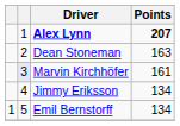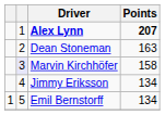 <table class="wikitable" style="font-size: 85%;">
 <tr>
 <th></th>
 <th></th>
 <th>Driver</th>
 <th>Points</th>
 </tr>
 <tr>
 <td align="left"></td>
 <td align="center">1</td>
 <td> <strong><a href='#'>Alex Lynn</a></strong></td>
 <td align="right"><strong>207</strong></td>
 </tr>
 <tr>
 <td align="left"></td>
 <td align="center">2</td>
 <td> <a href='#'>Dean Stoneman</a></td>
 <td align="right">163</td>
 </tr>
 <tr>
 <td align="left"></td>
 <td align="center" style="background: lavender;">3</td>
 <td> <a href='#'>Marvin Kirchhöfer</a></td>
-<td align="right">161</td>
+<td align="right">158</td>
 </tr>
 <tr>
 <td align="left"></td>
 <td align="center">4</td>
 <td> <a href='#'>Jimmy Eriksson</a></td>
 <td align="right">134</td>
 </tr>
 <tr>
 <td align="left"> 1</td>
 <td align="center">5</td>
 <td> <a href='#'>Emil Bernstorff</a></td>
 <td align="right">134</td>
 </tr>
 <tr>
 </tr>
 </table>
